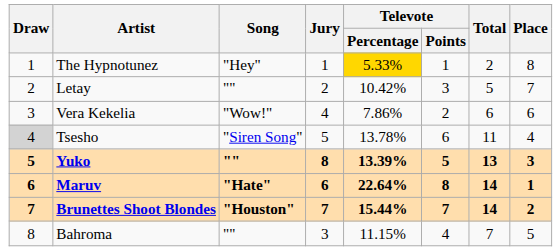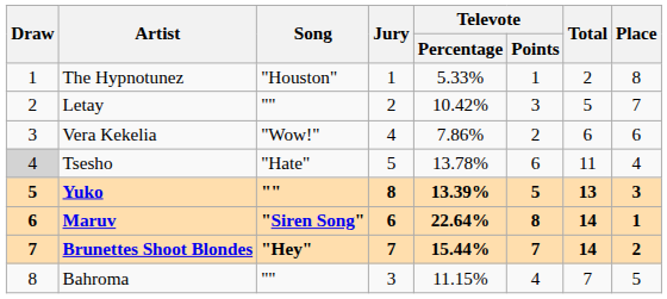 <table class="sortable wikitable" style="margin: 1em auto 1em auto; text-align:center;">
 <tr>
 <th rowspan="2">Draw</th>
 <th rowspan="2">Artist</th>
 <th rowspan="2">Song</th>
 <th rowspan="2">Jury</th>
 <th colspan="2">Televote</th>
 <th rowspan="2">Total</th>
 <th rowspan="2">Place</th>
 </tr>
 <tr>
 <th>Percentage</th>
 <th>Points</th>
 </tr>
 <tr>
 <td>1</td>
 <td align="left" data-sort-value="Hypnotunez, The">The Hypnotunez</td>
-<td align="left">"Hey"</td>
+<td align="left">"Houston"</td>
 <td>1</td>
-<td style="background: gold;">5.33%</td>
+<td>5.33%</td>
 <td>1</td>
 <td>2</td>
 <td>8</td>
 </tr>
 <tr>
 <td>2</td>
 <td align="left">Letay</td>
 <td align="left">""</td>
 <td>2</td>
 <td>10.42%</td>
 <td>3</td>
 <td>5</td>
 <td>7</td>
 </tr>
 <tr>
 <td>3</td>
 <td align="left">Vera Kekelia</td>
 <td align="left">"Wow!"</td>
 <td>4</td>
 <td>7.86%</td>
 <td>2</td>
 <td>6</td>
 <td>6</td>
 </tr>
 <tr>
 <td style="background: lightgrey;">4</td>
 <td align="left">Tsesho</td>
-<td align="left">"<a href='#'>Siren Song</a>"</td>
+<td align="left">"Hate"</td>
 <td>5</td>
 <td>13.78%</td>
 <td>6</td>
 <td>11</td>
 <td>4</td>
 </tr>
 <tr style="font-weight:bold; background:navajowhite;">
 <td>5</td>
 <td align="left"><a href='#'>Yuko</a></td>
 <td align="left">""</td>
 <td>8</td>
 <td>13.39%</td>
 <td>5</td>
 <td>13</td>
 <td>3</td>
 </tr>
 <tr style="font-weight:bold; background:navajowhite;">
 <td>6</td>
 <td align="left"><a href='#'>Maruv</a></td>
-<td align="left">"Hate"</td>
+<td align="left">"<a href='#'>Siren Song</a>"</td>
 <td>6</td>
 <td>22.64%</td>
 <td>8</td>
 <td>14</td>
 <td>1</td>
 </tr>
 <tr style="font-weight:bold; background:navajowhite;">
 <td>7</td>
 <td align="left"><a href='#'>Brunettes Shoot Blondes</a></td>
-<td align="left">"Houston"</td>
+<td align="left">"Hey"</td>
 <td>7</td>
 <td>15.44%</td>
 <td>7</td>
 <td>14</td>
 <td>2</td>
 </tr>
 <tr>
 <td>8</td>
 <td align="left">Bahroma</td>
 <td align="left">""</td>
 <td>3</td>
 <td>11.15%</td>
 <td>4</td>
 <td>7</td>
 <td>5</td>
 </tr>
 </table>
